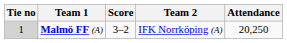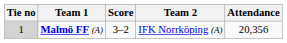 <table class="wikitable" style="text-align:center">
 <tr>
 <th style= width="40px">Tie no</th>
 <th style= width="150px">Team 1</th>
 <th style= width="60px">Score</th>
 <th style= width="150px">Team 2</th>
 <th style= width="30px">Attendance</th>
 </tr>
 <tr>
 <td style="background: lightgrey;">1</td>
 <td><strong><a href='#'>Malmö FF</a></strong> <em><small>(A)</small></em></td>
 <td>3–2</td>
 <td><a href='#'>IFK Norrköping</a> <em><small>(A)</small></em></td>
-<td>20,250</td>
+<td>20,356</td>
 </tr>
 </table>
